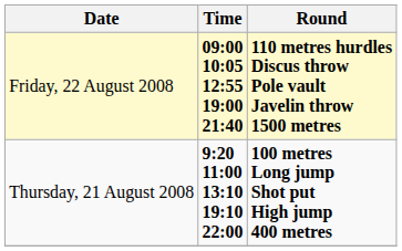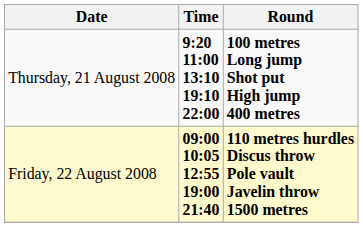 <table class="wikitable">
 <tr>
 <th>Date</th>
 <th>Time</th>
 <th>Round</th>
 </tr>
 <tr>
+<td>Thursday, 21 August 2008</td>
+<td><strong>9:20<br>11:00<br>13:10<br>19:10<br>22:00</strong></td>
+<td><strong>100 metres<br>Long jump<br>Shot put<br>High jump<br>400 metres</strong></td>
+</tr>
+<tr>
 <td style=background:lemonchiffon>Friday, 22 August 2008</td>
 <td style=background:lemonchiffon><strong>09:00<br>10:05<br>12:55<br>19:00<br>21:40</strong></td>
 <td style=background:lemonchiffon><strong>110 metres hurdles<br>Discus throw<br>Pole vault<br>Javelin throw<br>1500 metres</strong></td>
 </tr>
 <tr>
-<td>Thursday, 21 August 2008</td>
-<td><strong>9:20<br>11:00<br>13:10<br>19:10<br>22:00</strong></td>
-<td><strong>100 metres<br>Long jump<br>Shot put<br>High jump<br>400 metres</strong></td>
-</tr>
-<tr>
 </tr>
 </table>
